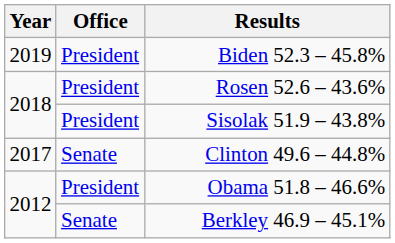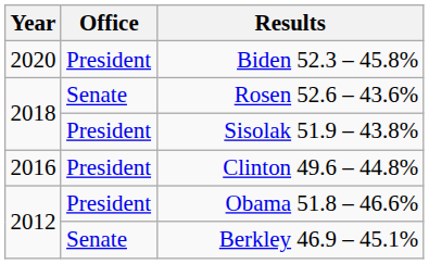 <table class=wikitable>
 <tr>
 <th width="30">Year</th>
 <th width="60">Office</th>
 <th width="180">Results</th>
 </tr>
 <tr>
-<td>2019</td>
+<td>2020</td>
 <td><a href='#'>President</a></td>
 <td align="right" ><a href='#'>Biden</a> 52.3 – 45.8%</td>
 </tr>
 <tr>
 <td rowspan="2">2018</td>
-<td><a href='#'>President</a></td>
+<td><a href='#'>Senate</a></td>
 <td align="right" ><a href='#'>Rosen</a> 52.6 – 43.6%</td>
 </tr>
 <tr>
 <td><a href='#'>President</a></td>
 <td align="right" ><a href='#'>Sisolak</a> 51.9 – 43.8%</td>
 </tr>
 <tr>
-<td>2017</td>
-<td><a href='#'>Senate</a></td>
+<td>2016</td>
+<td><a href='#'>President</a></td>
 <td align="right" ><a href='#'>Clinton</a> 49.6 – 44.8%</td>
 </tr>
 <tr>
 <td rowspan="2">2012</td>
 <td><a href='#'>President</a></td>
 <td align="right" ><a href='#'>Obama</a> 51.8 – 46.6%</td>
 </tr>
 <tr>
 <td><a href='#'>Senate</a></td>
 <td align="right" ><a href='#'>Berkley</a> 46.9 – 45.1%</td>
 </tr>
 </table>
